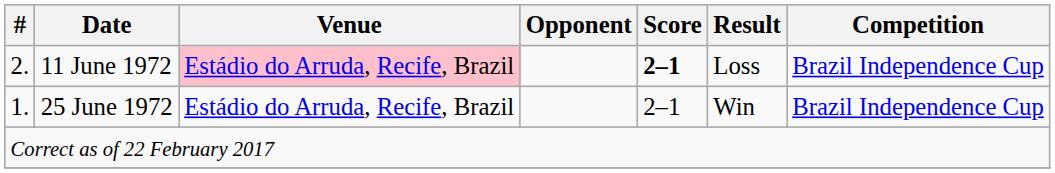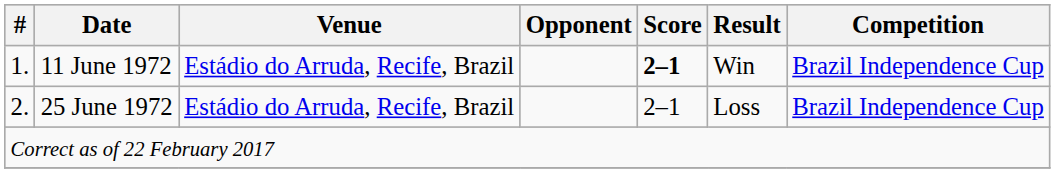 <table class="wikitable" style="font-size:95%;">
 <tr>
 <th>#</th>
 <th>Date</th>
 <th>Venue</th>
 <th>Opponent</th>
 <th>Score</th>
 <th>Result</th>
 <th>Competition</th>
 </tr>
 <tr>
-<td>2.</td>
+<td>1.</td>
 <td>11 June 1972</td>
-<td style="background: pink;"><a href='#'>Estádio do Arruda</a>, <a href='#'>Recife</a>, Brazil</td>
+<td><a href='#'>Estádio do Arruda</a>, <a href='#'>Recife</a>, Brazil</td>
 <td></td>
 <td><strong>2–1</strong></td>
-<td>Loss</td>
+<td>Win</td>
 <td><a href='#'>Brazil Independence Cup</a></td>
 </tr>
 <tr>
-<td>1.</td>
+<td>2.</td>
 <td>25 June 1972</td>
 <td><a href='#'>Estádio do Arruda</a>, <a href='#'>Recife</a>, Brazil</td>
 <td></td>
 <td>2–1</td>
-<td>Win</td>
+<td>Loss</td>
 <td><a href='#'>Brazil Independence Cup</a></td>
 </tr>
 <tr>
 <td colspan="15"><small><em>Correct as of 22 February 2017</em></small></td>
 </tr>
 <tr>
 </tr>
 </table>
